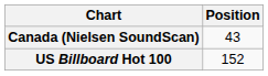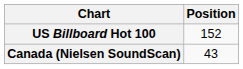 <table class="wikitable sortable plainrowheaders" style="text-align:center">
 <tr>
 <th scope="col">Chart</th>
 <th scope="col">Position</th>
 </tr>
 <tr>
+<th scope="row">US <em>Billboard</em> Hot 100</th>
+<td>152</td>
+</tr>
+<tr>
 <th scope="row">Canada (Nielsen SoundScan)</th>
 <td>43</td>
 </tr>
-<tr>
-<th scope="row">US <em>Billboard</em> Hot 100</th>
-<td>152</td>
-</tr>
 </table>
